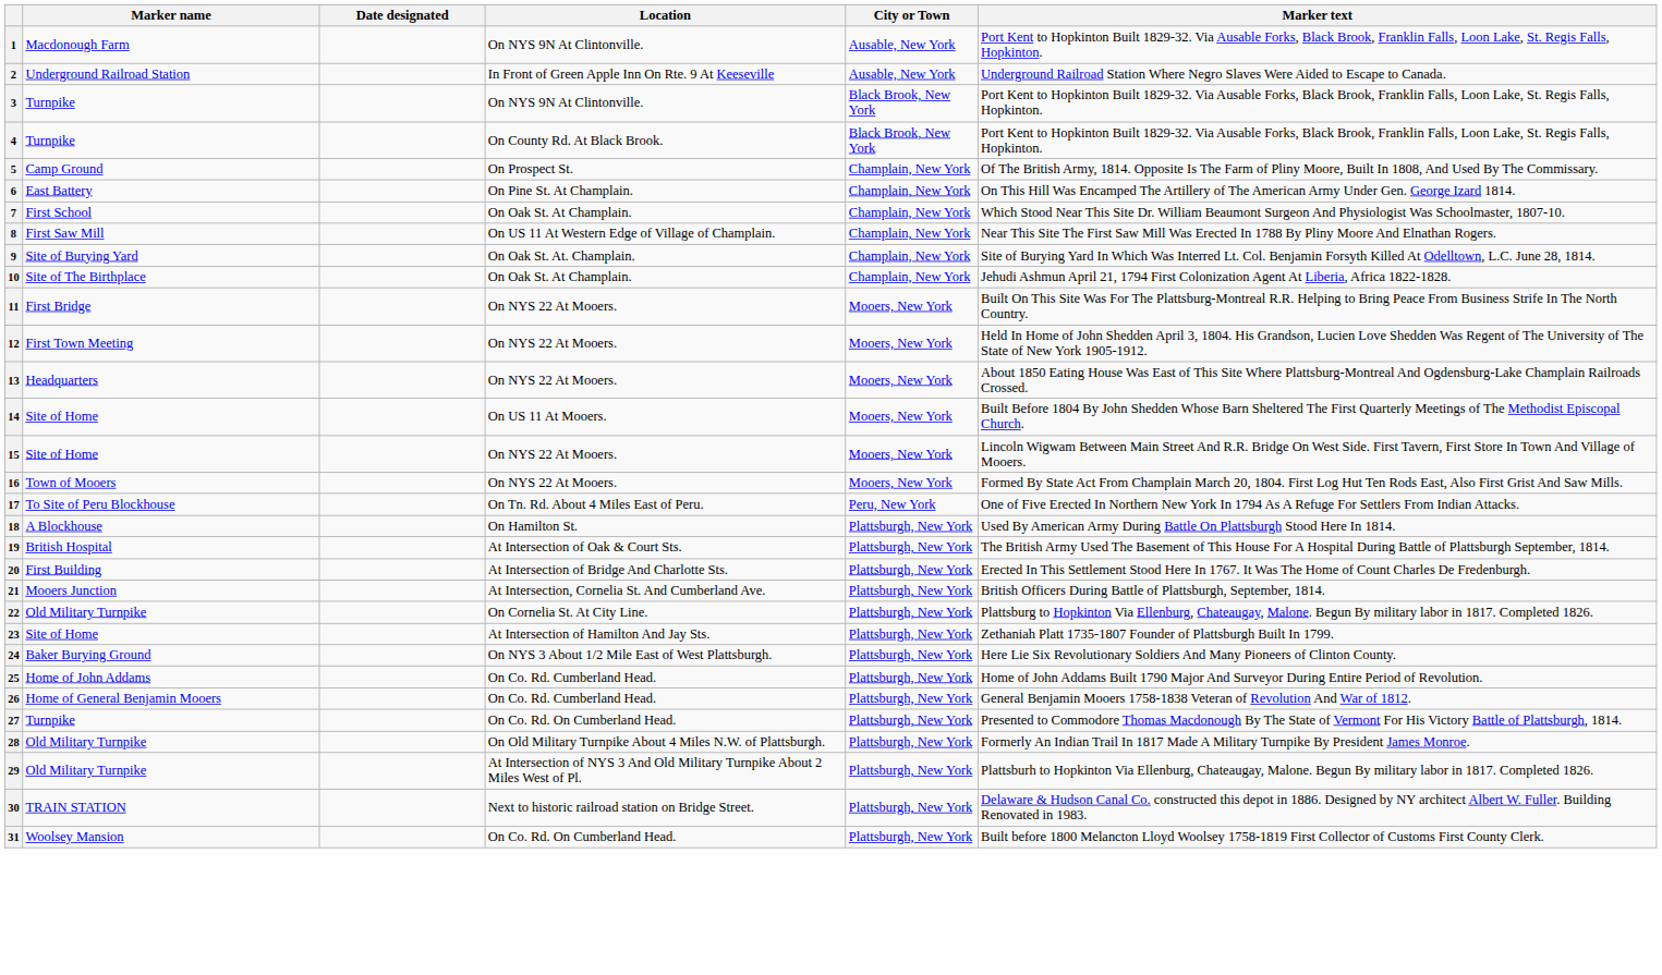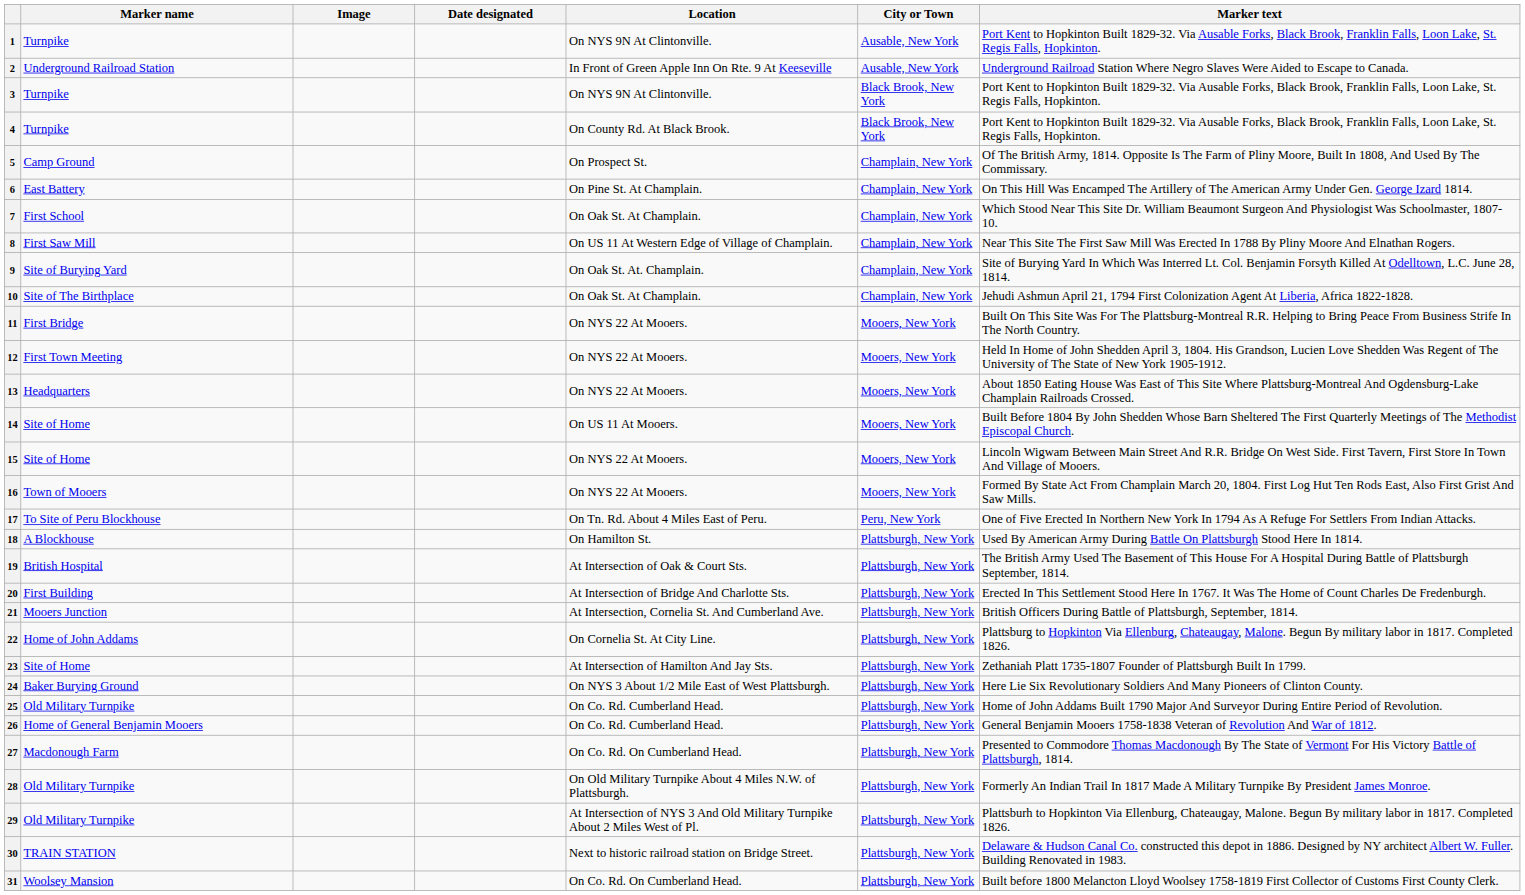 <table class="wikitable sortable" style="width:98%">
 <tr>
 <th></th>
 <th width = 18% ><strong>Marker name</strong></th>
+<th width = 8% class="unsortable" ><strong>Image</strong></th>
 <th width = 10% ><strong>Date designated</strong></th>
 <th><strong>Location</strong></th>
 <th width = 8% ><strong>City or Town</strong></th>
 <th class="unsortable" ><strong>Marker text</strong></th>
 </tr>
 <tr ->
 <th><small>1</small></th>
-<td><a href='#'>Macdonough Farm</a></td>
+<td><a href='#'>Turnpike</a></td>
+<td></td>
 <td></td>
 <td>On NYS 9N At Clintonville.</td>
 <td><a href='#'>Ausable, New York</a></td>
 <td><a href='#'>Port Kent</a> to Hopkinton Built 1829-32. Via <a href='#'>Ausable Forks</a>, <a href='#'>Black Brook</a>, <a href='#'>Franklin Falls</a>, <a href='#'>Loon Lake</a>, <a href='#'>St. Regis Falls</a>, <a href='#'>Hopkinton</a>.</td>
 </tr>
 <tr ->
 <th><small>2</small></th>
 <td><a href='#'>Underground Railroad Station</a></td>
 <td></td>
+<td></td>
 <td>In Front of Green Apple Inn On Rte. 9 At <a href='#'>Keeseville</a></td>
 <td><a href='#'>Ausable, New York</a></td>
 <td><a href='#'>Underground Railroad</a> Station Where Negro Slaves Were Aided to Escape to Canada.</td>
 </tr>
 <tr ->
 <th><small>3</small></th>
 <td><a href='#'>Turnpike</a></td>
+<td></td>
 <td></td>
 <td>On NYS 9N At Clintonville.</td>
 <td><a href='#'>Black Brook, New York</a></td>
 <td>Port Kent to Hopkinton Built 1829-32. Via Ausable Forks, Black Brook, Franklin Falls, Loon Lake, St. Regis Falls, Hopkinton.</td>
 </tr>
 <tr ->
 <th><small>4</small></th>
 <td><a href='#'>Turnpike</a></td>
 <td></td>
+<td></td>
 <td>On County Rd. At Black Brook.</td>
 <td><a href='#'>Black Brook, New York</a></td>
 <td>Port Kent to Hopkinton Built 1829-32. Via Ausable Forks, Black Brook, Franklin Falls, Loon Lake, St. Regis Falls, Hopkinton.</td>
 </tr>
 <tr ->
 <th><small>5</small></th>
 <td><a href='#'>Camp Ground</a></td>
+<td></td>
 <td></td>
 <td>On Prospect St.</td>
 <td><a href='#'>Champlain, New York</a></td>
 <td>Of The British Army, 1814. Opposite Is The Farm of Pliny Moore, Built In 1808, And Used By The Commissary.</td>
 </tr>
 <tr ->
 <th><small>6</small></th>
 <td><a href='#'>East Battery</a></td>
 <td></td>
+<td></td>
 <td>On Pine St. At Champlain.</td>
 <td><a href='#'>Champlain, New York</a></td>
 <td>On This Hill Was Encamped The Artillery of The American Army Under Gen. <a href='#'>George Izard</a> 1814.</td>
 </tr>
 <tr ->
 <th><small>7</small></th>
 <td><a href='#'>First School</a></td>
+<td></td>
 <td></td>
 <td>On Oak St. At Champlain.</td>
 <td><a href='#'>Champlain, New York</a></td>
 <td>Which Stood Near This Site Dr. William Beaumont Surgeon And Physiologist Was Schoolmaster, 1807-10.</td>
 </tr>
 <tr ->
 <th><small>8</small></th>
 <td><a href='#'>First Saw Mill</a></td>
 <td></td>
+<td></td>
 <td>On US 11 At Western Edge of Village of Champlain.</td>
 <td><a href='#'>Champlain, New York</a></td>
 <td>Near This Site The First Saw Mill Was Erected In 1788 By Pliny Moore And Elnathan Rogers.</td>
 </tr>
 <tr ->
 <th><small>9</small></th>
 <td><a href='#'>Site of Burying Yard</a></td>
+<td></td>
 <td></td>
 <td>On Oak St. At. Champlain.</td>
 <td><a href='#'>Champlain, New York</a></td>
 <td>Site of Burying Yard In Which Was Interred Lt. Col. Benjamin Forsyth Killed At <a href='#'>Odelltown</a>, L.C. June 28, 1814.</td>
 </tr>
 <tr ->
 <th><small>10</small></th>
 <td><a href='#'>Site of The Birthplace</a></td>
 <td></td>
+<td></td>
 <td>On Oak St. At Champlain.</td>
 <td><a href='#'>Champlain, New York</a></td>
 <td>Jehudi Ashmun April 21, 1794 First Colonization Agent At <a href='#'>Liberia</a>, Africa 1822-1828.</td>
 </tr>
 <tr ->
 <th><small>11</small></th>
 <td><a href='#'>First Bridge</a></td>
+<td></td>
 <td></td>
 <td>On NYS 22 At Mooers.</td>
 <td><a href='#'>Mooers, New York</a></td>
 <td>Built On This Site Was For The Plattsburg-Montreal R.R. Helping to Bring Peace From Business Strife In The North Country.</td>
 </tr>
 <tr ->
 <th><small>12</small></th>
 <td><a href='#'>First Town Meeting</a></td>
 <td></td>
+<td></td>
 <td>On NYS 22 At Mooers.</td>
 <td><a href='#'>Mooers, New York</a></td>
 <td>Held In Home of John Shedden April 3, 1804. His Grandson, Lucien Love Shedden Was Regent of The University of The State of New York 1905-1912.</td>
 </tr>
 <tr ->
 <th><small>13</small></th>
 <td><a href='#'>Headquarters</a></td>
+<td></td>
 <td></td>
 <td>On NYS 22 At Mooers.</td>
 <td><a href='#'>Mooers, New York</a></td>
 <td>About 1850 Eating House Was East of This Site Where Plattsburg-Montreal And Ogdensburg-Lake Champlain Railroads Crossed.</td>
 </tr>
 <tr ->
 <th><small>14</small></th>
 <td><a href='#'>Site of Home</a></td>
 <td></td>
+<td></td>
 <td>On US 11 At Mooers.</td>
 <td><a href='#'>Mooers, New York</a></td>
 <td>Built Before 1804 By John Shedden Whose Barn Sheltered The First Quarterly Meetings of The <a href='#'>Methodist Episcopal Church</a>.</td>
 </tr>
 <tr ->
 <th><small>15</small></th>
 <td><a href='#'>Site of Home</a></td>
+<td></td>
 <td></td>
 <td>On NYS 22 At Mooers.</td>
 <td><a href='#'>Mooers, New York</a></td>
 <td>Lincoln Wigwam Between Main Street And R.R. Bridge On West Side. First Tavern, First Store In Town And Village of Mooers.</td>
 </tr>
 <tr ->
 <th><small>16</small></th>
 <td><a href='#'>Town of Mooers</a></td>
 <td></td>
+<td></td>
 <td>On NYS 22 At Mooers.</td>
 <td><a href='#'>Mooers, New York</a></td>
 <td>Formed By State Act From Champlain March 20, 1804. First Log Hut Ten Rods East, Also First Grist And Saw Mills.</td>
 </tr>
 <tr ->
 <th><small>17</small></th>
 <td><a href='#'>To Site of Peru Blockhouse</a></td>
+<td></td>
 <td></td>
 <td>On Tn. Rd. About 4 Miles East of Peru.</td>
 <td><a href='#'>Peru, New York</a></td>
 <td>One of Five Erected In Northern New York In 1794 As A Refuge For Settlers From Indian Attacks.</td>
 </tr>
 <tr ->
 <th><small>18</small></th>
 <td><a href='#'>A Blockhouse</a></td>
 <td></td>
+<td></td>
 <td>On Hamilton St.</td>
 <td><a href='#'>Plattsburgh, New York</a></td>
 <td>Used By American Army During <a href='#'>Battle On Plattsburgh</a> Stood Here In 1814.</td>
 </tr>
 <tr ->
 <th><small>19</small></th>
 <td><a href='#'>British Hospital</a></td>
+<td></td>
 <td></td>
 <td>At Intersection of Oak & Court Sts.</td>
 <td><a href='#'>Plattsburgh, New York</a></td>
 <td>The British Army Used The Basement of This House For A Hospital During Battle of Plattsburgh September, 1814.</td>
 </tr>
 <tr ->
 <th><small>20</small></th>
 <td><a href='#'>First Building</a></td>
 <td></td>
+<td></td>
 <td>At Intersection of Bridge And Charlotte Sts.</td>
 <td><a href='#'>Plattsburgh, New York</a></td>
 <td>Erected In This Settlement Stood Here In 1767. It Was The Home of Count Charles De Fredenburgh.</td>
 </tr>
 <tr ->
 <th><small>21</small></th>
 <td><a href='#'>Mooers Junction</a></td>
 <td></td>
+<td></td>
 <td>At Intersection, Cornelia St. And Cumberland Ave.</td>
 <td><a href='#'>Plattsburgh, New York</a></td>
 <td>British Officers During Battle of Plattsburgh, September, 1814.</td>
 </tr>
 <tr ->
 <th><small>22</small></th>
-<td><a href='#'>Old Military Turnpike</a></td>
+<td><a href='#'>Home of John Addams</a></td>
+<td></td>
 <td></td>
 <td>On Cornelia St. At City Line.</td>
 <td><a href='#'>Plattsburgh, New York</a></td>
 <td>Plattsburg to <a href='#'>Hopkinton</a> Via <a href='#'>Ellenburg</a>, <a href='#'>Chateaugay</a>, <a href='#'>Malone</a>. Begun By military labor in 1817. Completed 1826.</td>
 </tr>
 <tr ->
 <th><small>23</small></th>
 <td><a href='#'>Site of Home</a></td>
 <td></td>
+<td></td>
 <td>At Intersection of Hamilton And Jay Sts.</td>
 <td><a href='#'>Plattsburgh, New York</a></td>
 <td>Zethaniah Platt 1735-1807 Founder of Plattsburgh Built In 1799.</td>
 </tr>
 <tr ->
 <th><small>24</small></th>
 <td><a href='#'>Baker Burying Ground</a></td>
 <td></td>
+<td></td>
 <td>On NYS 3 About 1/2 Mile East of West Plattsburgh.</td>
 <td><a href='#'>Plattsburgh, New York</a></td>
 <td>Here Lie Six Revolutionary Soldiers And Many Pioneers of Clinton County.</td>
 </tr>
 <tr ->
 <th><small>25</small></th>
-<td><a href='#'>Home of John Addams</a></td>
+<td><a href='#'>Old Military Turnpike</a></td>
+<td></td>
 <td></td>
 <td>On Co. Rd. Cumberland Head.</td>
 <td><a href='#'>Plattsburgh, New York</a></td>
 <td>Home of John Addams Built 1790 Major And Surveyor During Entire Period of Revolution.</td>
 </tr>
 <tr ->
 <th><small>26</small></th>
 <td><a href='#'>Home of General Benjamin Mooers</a></td>
 <td></td>
+<td></td>
 <td>On Co. Rd. Cumberland Head.</td>
 <td><a href='#'>Plattsburgh, New York</a></td>
 <td>General Benjamin Mooers 1758-1838 Veteran of <a href='#'>Revolution</a> And <a href='#'>War of 1812</a>.</td>
 </tr>
 <tr ->
 <th><small>27</small></th>
-<td><a href='#'>Turnpike</a></td>
+<td><a href='#'>Macdonough Farm</a></td>
+<td></td>
 <td></td>
 <td>On Co. Rd. On Cumberland Head.</td>
 <td><a href='#'>Plattsburgh, New York</a></td>
 <td>Presented to Commodore <a href='#'>Thomas Macdonough</a> By The State of <a href='#'>Vermont</a> For His Victory <a href='#'>Battle of Plattsburgh</a>, 1814.</td>
 </tr>
 <tr ->
 <th><small>28</small></th>
 <td><a href='#'>Old Military Turnpike</a></td>
 <td></td>
+<td></td>
 <td>On Old Military Turnpike About 4 Miles N.W. of Plattsburgh.</td>
 <td><a href='#'>Plattsburgh, New York</a></td>
 <td>Formerly An Indian Trail In 1817 Made A Military Turnpike By President <a href='#'>James Monroe</a>.</td>
 </tr>
 <tr ->
 <th><small>29</small></th>
 <td><a href='#'>Old Military Turnpike</a></td>
+<td></td>
 <td></td>
 <td>At Intersection of NYS 3 And Old Military Turnpike About 2 Miles West of Pl.</td>
 <td><a href='#'>Plattsburgh, New York</a></td>
 <td>Plattsburh to Hopkinton Via Ellenburg, Chateaugay, Malone. Begun By military labor in 1817. Completed 1826.</td>
 </tr>
 <tr ->
 <th><small>30</small></th>
 <td><a href='#'>TRAIN STATION</a></td>
 <td></td>
+<td></td>
 <td>Next to historic railroad station on Bridge Street.</td>
 <td><a href='#'>Plattsburgh, New York</a></td>
 <td><a href='#'>Delaware & Hudson Canal Co.</a> constructed this depot in 1886. Designed by NY architect <a href='#'>Albert W. Fuller</a>. Building Renovated in 1983.</td>
 </tr>
 <tr ->
 <th><small>31</small></th>
 <td><a href='#'>Woolsey Mansion</a></td>
 <td></td>
+<td></td>
 <td>On Co. Rd. On Cumberland Head.</td>
 <td><a href='#'>Plattsburgh, New York</a></td>
 <td>Built before 1800 Melancton Lloyd Woolsey 1758-1819 First Collector of Customs First County Clerk.</td>
 </tr>
 </table>
